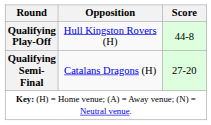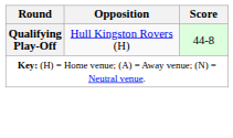 <table class="wikitable plainrowheaders" style="text-align:center;margin-left:1em;float:right">
 <tr>
 <th width="25">Round</th>
 <th width="150">Opposition</th>
 <th width="60">Score</th>
 </tr>
 <tr>
 <th scope=row style="text-align:center">Qualifying Play-Off</th>
 <td> <a href='#'>Hull Kingston Rovers</a> (H)</td>
 <td bgcolor=DDFFDD>44-8</td>
 </tr>
 <tr>
-<th scope=row style="text-align:center">Qualifying Semi-Final</th>
-<td> <a href='#'>Catalans Dragons</a> (H)</td>
-<td bgcolor=DDFFDD>27-20</td>
-</tr>
-<tr>
 <td colspan="3" style="background-color:white;"><small><strong>Key:</strong> (H) = Home venue; (A) = Away venue; (N) = <a href='#'>Neutral venue</a>.</small></td>
 </tr>
 </table>
